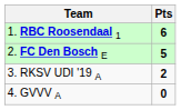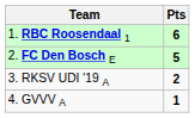 <table class="wikitable" style="text-align:center; float:left; margin-right:1em">
 <tr>
 <th style="width:200px">Team</th>
 <th width=20>Pts</th>
 </tr>
 <tr bgcolor=ccffcc>
 <td align=left>1. <strong><a href='#'>RBC Roosendaal</a></strong> <sub>1</sub></td>
 <td><strong>6</strong></td>
 </tr>
 <tr bgcolor=ccffcc>
 <td align=left>2. <strong><a href='#'>FC Den Bosch</a></strong> <sub>E</sub></td>
 <td><strong>5</strong></td>
 </tr>
 <tr>
 <td align=left>3. RKSV UDI '19 <sub>A</sub></td>
 <td><strong>2</strong></td>
 </tr>
 <tr>
 <td align=left>4. GVVV <sub>A</sub></td>
-<td><strong>0</strong></td>
+<td><strong>1</strong></td>
 </tr>
 </table>
